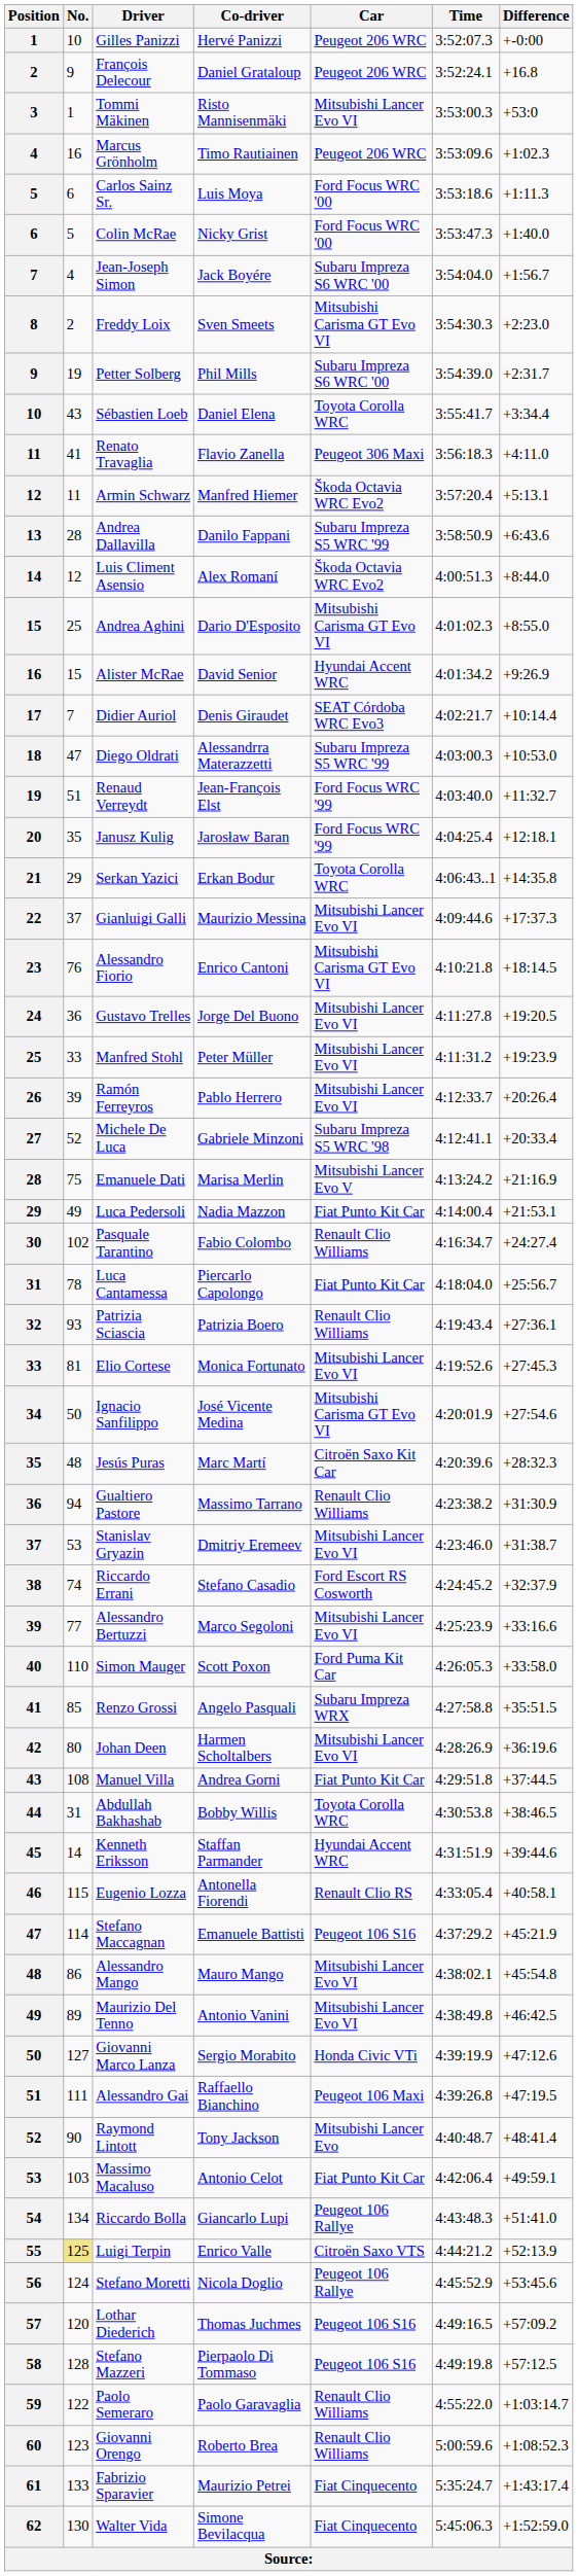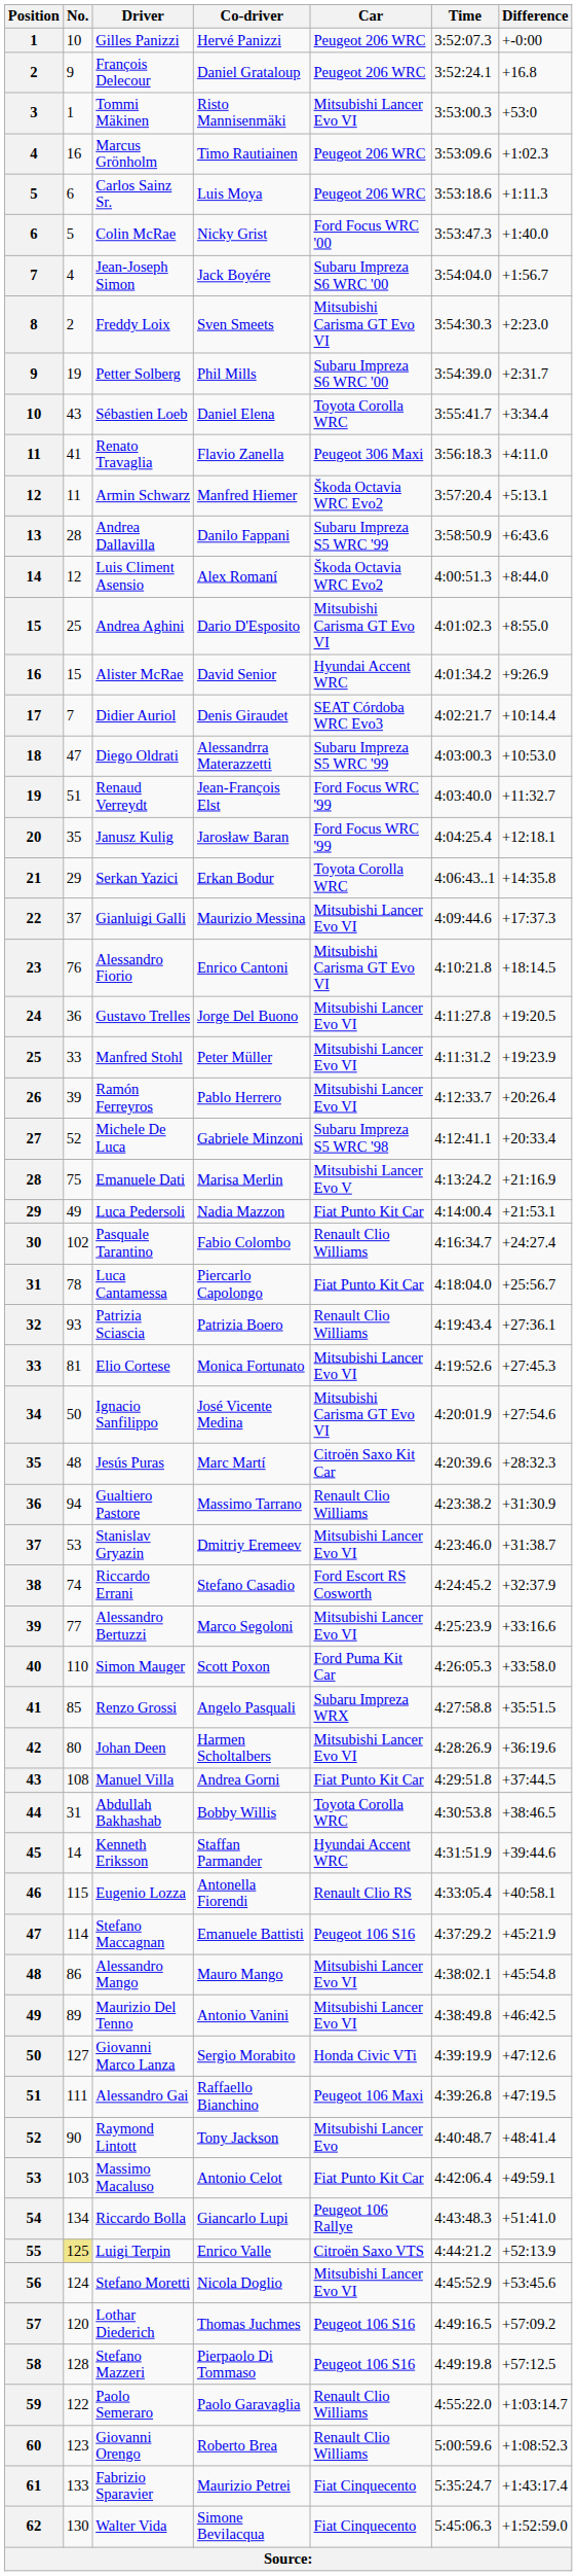 <table class="wikitable">
 <tr>
 <th>Position</th>
 <th>No.</th>
 <th>Driver</th>
 <th>Co-driver</th>
 <th>Car</th>
 <th>Time</th>
 <th>Difference</th>
 </tr>
 <tr>
 <th>1</th>
 <td>10</td>
 <td><a href='#'>Gilles Panizzi</a></td>
 <td><a href='#'>Hervé Panizzi</a></td>
 <td><a href='#'>Peugeot 206 WRC</a></td>
 <td>3:52:07.3</td>
 <td>+-0:00</td>
 </tr>
 <tr>
 <th>2</th>
 <td>9</td>
 <td><a href='#'>François Delecour</a></td>
 <td><a href='#'>Daniel Grataloup</a></td>
 <td><a href='#'>Peugeot 206 WRC</a></td>
 <td>3:52:24.1</td>
 <td>+16.8</td>
 </tr>
 <tr>
 <th>3</th>
 <td>1</td>
 <td><a href='#'>Tommi Mäkinen</a></td>
 <td><a href='#'>Risto Mannisenmäki</a></td>
 <td><a href='#'>Mitsubishi Lancer Evo VI</a></td>
 <td>3:53:00.3</td>
 <td>+53:0</td>
 </tr>
 <tr>
 <th>4</th>
 <td>16</td>
 <td><a href='#'>Marcus Grönholm</a></td>
 <td><a href='#'>Timo Rautiainen</a></td>
 <td><a href='#'>Peugeot 206 WRC</a></td>
 <td>3:53:09.6</td>
 <td>+1:02.3</td>
 </tr>
 <tr>
 <th>5</th>
 <td>6</td>
 <td><a href='#'>Carlos Sainz Sr.</a></td>
 <td><a href='#'>Luis Moya</a></td>
-<td><a href='#'>Ford Focus WRC '00</a></td>
+<td><a href='#'>Peugeot 206 WRC</a></td>
 <td>3:53:18.6</td>
 <td>+1:11.3</td>
 </tr>
 <tr>
 <th>6</th>
 <td>5</td>
 <td><a href='#'>Colin McRae</a></td>
 <td><a href='#'>Nicky Grist</a></td>
 <td><a href='#'>Ford Focus WRC '00</a></td>
 <td>3:53:47.3</td>
 <td>+1:40.0</td>
 </tr>
 <tr>
 <th>7</th>
 <td>4</td>
 <td><a href='#'>Jean-Joseph Simon</a></td>
 <td><a href='#'>Jack Boyére</a></td>
 <td><a href='#'>Subaru Impreza S6 WRC '00</a></td>
 <td>3:54:04.0</td>
 <td>+1:56.7</td>
 </tr>
 <tr>
 <th>8</th>
 <td>2</td>
 <td><a href='#'>Freddy Loix</a></td>
 <td><a href='#'>Sven Smeets</a></td>
 <td><a href='#'>Mitsubishi Carisma GT Evo VI</a></td>
 <td>3:54:30.3</td>
 <td>+2:23.0</td>
 </tr>
 <tr>
 <th>9</th>
 <td>19</td>
 <td><a href='#'>Petter Solberg</a></td>
 <td><a href='#'>Phil Mills</a></td>
 <td><a href='#'>Subaru Impreza S6 WRC '00</a></td>
 <td>3:54:39.0</td>
 <td>+2:31.7</td>
 </tr>
 <tr>
 <th>10</th>
 <td>43</td>
 <td><a href='#'>Sébastien Loeb</a></td>
 <td><a href='#'>Daniel Elena</a></td>
 <td><a href='#'>Toyota Corolla WRC</a></td>
 <td>3:55:41.7</td>
 <td>+3:34.4</td>
 </tr>
 <tr>
 <th>11</th>
 <td>41</td>
 <td><a href='#'>Renato Travaglia</a></td>
 <td><a href='#'>Flavio Zanella</a></td>
 <td><a href='#'>Peugeot 306 Maxi</a></td>
 <td>3:56:18.3</td>
 <td>+4:11.0</td>
 </tr>
 <tr>
 <th>12</th>
 <td>11</td>
 <td><a href='#'>Armin Schwarz</a></td>
 <td><a href='#'>Manfred Hiemer</a></td>
 <td><a href='#'>Škoda Octavia WRC Evo2</a></td>
 <td>3:57:20.4</td>
 <td>+5:13.1</td>
 </tr>
 <tr>
 <th>13</th>
 <td>28</td>
 <td><a href='#'>Andrea Dallavilla</a></td>
 <td><a href='#'>Danilo Fappani</a></td>
 <td><a href='#'>Subaru Impreza S5 WRC '99</a></td>
 <td>3:58:50.9</td>
 <td>+6:43.6</td>
 </tr>
 <tr>
 <th>14</th>
 <td>12</td>
 <td><a href='#'>Luis Climent Asensio</a></td>
 <td><a href='#'>Alex Romaní</a></td>
 <td><a href='#'>Škoda Octavia WRC Evo2</a></td>
 <td>4:00:51.3</td>
 <td>+8:44.0</td>
 </tr>
 <tr>
 <th>15</th>
 <td>25</td>
 <td><a href='#'>Andrea Aghini</a></td>
 <td><a href='#'>Dario D'Esposito</a></td>
 <td><a href='#'>Mitsubishi Carisma GT Evo VI</a></td>
 <td>4:01:02.3</td>
 <td>+8:55.0</td>
 </tr>
 <tr>
 <th>16</th>
 <td>15</td>
 <td><a href='#'>Alister McRae</a></td>
 <td><a href='#'>David Senior</a></td>
 <td><a href='#'>Hyundai Accent WRC</a></td>
 <td>4:01:34.2</td>
 <td>+9:26.9</td>
 </tr>
 <tr>
 <th>17</th>
 <td>7</td>
 <td><a href='#'>Didier Auriol</a></td>
 <td><a href='#'>Denis Giraudet</a></td>
 <td><a href='#'>SEAT Córdoba WRC Evo3</a></td>
 <td>4:02:21.7</td>
 <td>+10:14.4</td>
 </tr>
 <tr>
 <th>18</th>
 <td>47</td>
 <td><a href='#'>Diego Oldrati</a></td>
 <td><a href='#'>Alessandrra Materazzetti</a></td>
 <td><a href='#'>Subaru Impreza S5 WRC '99</a></td>
 <td>4:03:00.3</td>
 <td>+10:53.0</td>
 </tr>
 <tr>
 <th>19</th>
 <td>51</td>
 <td><a href='#'>Renaud Verreydt</a></td>
 <td><a href='#'>Jean-François Elst</a></td>
 <td><a href='#'>Ford Focus WRC '99</a></td>
 <td>4:03:40.0</td>
 <td>+11:32.7</td>
 </tr>
 <tr>
 <th>20</th>
 <td>35</td>
 <td><a href='#'>Janusz Kulig</a></td>
 <td><a href='#'>Jarosław Baran</a></td>
 <td><a href='#'>Ford Focus WRC '99</a></td>
 <td>4:04:25.4</td>
 <td>+12:18.1</td>
 </tr>
 <tr>
 <th>21</th>
 <td>29</td>
 <td><a href='#'>Serkan Yazici</a></td>
 <td><a href='#'>Erkan Bodur</a></td>
 <td><a href='#'>Toyota Corolla WRC</a></td>
 <td>4:06:43..1</td>
 <td>+14:35.8</td>
 </tr>
 <tr>
 <th>22</th>
 <td>37</td>
 <td><a href='#'>Gianluigi Galli</a></td>
 <td><a href='#'>Maurizio Messina</a></td>
 <td><a href='#'>Mitsubishi Lancer Evo VI</a></td>
 <td>4:09:44.6</td>
 <td>+17:37.3</td>
 </tr>
 <tr>
 <th>23</th>
 <td>76</td>
 <td><a href='#'>Alessandro Fiorio</a></td>
 <td><a href='#'>Enrico Cantoni</a></td>
 <td><a href='#'>Mitsubishi Carisma GT Evo VI</a></td>
 <td>4:10:21.8</td>
 <td>+18:14.5</td>
 </tr>
 <tr>
 <th>24</th>
 <td>36</td>
 <td><a href='#'>Gustavo Trelles</a></td>
 <td><a href='#'>Jorge Del Buono</a></td>
 <td><a href='#'>Mitsubishi Lancer Evo VI</a></td>
 <td>4:11:27.8</td>
 <td>+19:20.5</td>
 </tr>
 <tr>
 <th>25</th>
 <td>33</td>
 <td><a href='#'>Manfred Stohl</a></td>
 <td><a href='#'>Peter Müller</a></td>
 <td><a href='#'>Mitsubishi Lancer Evo VI</a></td>
 <td>4:11:31.2</td>
 <td>+19:23.9</td>
 </tr>
 <tr>
 <th>26</th>
 <td>39</td>
 <td><a href='#'>Ramón Ferreyros</a></td>
 <td><a href='#'>Pablo Herrero</a></td>
 <td><a href='#'>Mitsubishi Lancer Evo VI</a></td>
 <td>4:12:33.7</td>
 <td>+20:26.4</td>
 </tr>
 <tr>
 <th>27</th>
 <td>52</td>
 <td><a href='#'>Michele De Luca</a></td>
 <td><a href='#'>Gabriele Minzoni</a></td>
 <td><a href='#'>Subaru Impreza S5 WRC '98</a></td>
 <td>4:12:41.1</td>
 <td>+20:33.4</td>
 </tr>
 <tr>
 <th>28</th>
 <td>75</td>
 <td><a href='#'>Emanuele Dati</a></td>
 <td><a href='#'>Marisa Merlin</a></td>
 <td><a href='#'>Mitsubishi Lancer Evo V</a></td>
 <td>4:13:24.2</td>
 <td>+21:16.9</td>
 </tr>
 <tr>
 <th>29</th>
 <td>49</td>
 <td><a href='#'>Luca Pedersoli</a></td>
 <td><a href='#'>Nadia Mazzon</a></td>
 <td><a href='#'>Fiat Punto Kit Car</a></td>
 <td>4:14:00.4</td>
 <td>+21:53.1</td>
 </tr>
 <tr>
 <th>30</th>
 <td>102</td>
 <td><a href='#'>Pasquale Tarantino</a></td>
 <td><a href='#'>Fabio Colombo</a></td>
 <td><a href='#'>Renault Clio Williams</a></td>
 <td>4:16:34.7</td>
 <td>+24:27.4</td>
 </tr>
 <tr>
 <th>31</th>
 <td>78</td>
 <td><a href='#'>Luca Cantamessa</a></td>
 <td><a href='#'>Piercarlo Capolongo</a></td>
 <td><a href='#'>Fiat Punto Kit Car</a></td>
 <td>4:18:04.0</td>
 <td>+25:56.7</td>
 </tr>
 <tr>
 <th>32</th>
 <td>93</td>
 <td><a href='#'>Patrizia Sciascia</a></td>
 <td><a href='#'>Patrizia Boero</a></td>
 <td><a href='#'>Renault Clio Williams</a></td>
 <td>4:19:43.4</td>
 <td>+27:36.1</td>
 </tr>
 <tr>
 <th>33</th>
 <td>81</td>
 <td><a href='#'>Elio Cortese</a></td>
 <td><a href='#'>Monica Fortunato</a></td>
 <td><a href='#'>Mitsubishi Lancer Evo VI</a></td>
 <td>4:19:52.6</td>
 <td>+27:45.3</td>
 </tr>
 <tr>
 <th>34</th>
 <td>50</td>
 <td><a href='#'>Ignacio Sanfilippo</a></td>
 <td><a href='#'>José Vicente Medina</a></td>
 <td><a href='#'>Mitsubishi Carisma GT Evo VI</a></td>
 <td>4:20:01.9</td>
 <td>+27:54.6</td>
 </tr>
 <tr>
 <th>35</th>
 <td>48</td>
 <td><a href='#'>Jesús Puras</a></td>
 <td><a href='#'>Marc Martí</a></td>
 <td><a href='#'>Citroën Saxo Kit Car</a></td>
 <td>4:20:39.6</td>
 <td>+28:32.3</td>
 </tr>
 <tr>
 <th>36</th>
 <td>94</td>
 <td><a href='#'>Gualtiero Pastore</a></td>
 <td><a href='#'>Massimo Tarrano</a></td>
 <td><a href='#'>Renault Clio Williams</a></td>
 <td>4:23:38.2</td>
 <td>+31:30.9</td>
 </tr>
 <tr>
 <th>37</th>
 <td>53</td>
 <td><a href='#'>Stanislav Gryazin</a></td>
 <td><a href='#'>Dmitriy Eremeev</a></td>
 <td><a href='#'>Mitsubishi Lancer Evo VI</a></td>
 <td>4:23:46.0</td>
 <td>+31:38.7</td>
 </tr>
 <tr>
 <th>38</th>
 <td>74</td>
 <td><a href='#'>Riccardo Errani</a></td>
 <td><a href='#'>Stefano Casadio</a></td>
 <td><a href='#'>Ford Escort RS Cosworth</a></td>
 <td>4:24:45.2</td>
 <td>+32:37.9</td>
 </tr>
 <tr>
 <th>39</th>
 <td>77</td>
 <td><a href='#'>Alessandro Bertuzzi</a></td>
 <td><a href='#'>Marco Segoloni</a></td>
 <td><a href='#'>Mitsubishi Lancer Evo VI</a></td>
 <td>4:25:23.9</td>
 <td>+33:16.6</td>
 </tr>
 <tr>
 <th>40</th>
 <td>110</td>
 <td><a href='#'>Simon Mauger</a></td>
 <td><a href='#'>Scott Poxon</a></td>
 <td><a href='#'>Ford Puma Kit Car</a></td>
 <td>4:26:05.3</td>
 <td>+33:58.0</td>
 </tr>
 <tr>
 <th>41</th>
 <td>85</td>
 <td><a href='#'>Renzo Grossi</a></td>
 <td><a href='#'>Angelo Pasquali</a></td>
 <td><a href='#'>Subaru Impreza WRX</a></td>
 <td>4:27:58.8</td>
 <td>+35:51.5</td>
 </tr>
 <tr>
 <th>42</th>
 <td>80</td>
 <td><a href='#'>Johan Deen</a></td>
 <td><a href='#'>Harmen Scholtalbers</a></td>
 <td><a href='#'>Mitsubishi Lancer Evo VI</a></td>
 <td>4:28:26.9</td>
 <td>+36:19.6</td>
 </tr>
 <tr>
 <th>43</th>
 <td>108</td>
 <td><a href='#'>Manuel Villa</a></td>
 <td><a href='#'>Andrea Gorni</a></td>
 <td><a href='#'>Fiat Punto Kit Car</a></td>
 <td>4:29:51.8</td>
 <td>+37:44.5</td>
 </tr>
 <tr>
 <th>44</th>
 <td>31</td>
 <td><a href='#'>Abdullah Bakhashab</a></td>
 <td><a href='#'>Bobby Willis</a></td>
 <td><a href='#'>Toyota Corolla WRC</a></td>
 <td>4:30:53.8</td>
 <td>+38:46.5</td>
 </tr>
 <tr>
 <th>45</th>
 <td>14</td>
 <td><a href='#'>Kenneth Eriksson</a></td>
 <td><a href='#'>Staffan Parmander</a></td>
 <td><a href='#'>Hyundai Accent WRC</a></td>
 <td>4:31:51.9</td>
 <td>+39:44.6</td>
 </tr>
 <tr>
 <th>46</th>
 <td>115</td>
 <td><a href='#'>Eugenio Lozza</a></td>
 <td><a href='#'>Antonella Fiorendi</a></td>
 <td><a href='#'>Renault Clio RS</a></td>
 <td>4:33:05.4</td>
 <td>+40:58.1</td>
 </tr>
 <tr>
 <th>47</th>
 <td>114</td>
 <td><a href='#'>Stefano Maccagnan</a></td>
 <td><a href='#'>Emanuele Battisti</a></td>
 <td><a href='#'>Peugeot 106 S16</a></td>
 <td>4:37:29.2</td>
 <td>+45:21.9</td>
 </tr>
 <tr>
 <th>48</th>
 <td>86</td>
 <td><a href='#'>Alessandro Mango</a></td>
 <td><a href='#'>Mauro Mango</a></td>
 <td><a href='#'>Mitsubishi Lancer Evo VI</a></td>
 <td>4:38:02.1</td>
 <td>+45:54.8</td>
 </tr>
 <tr>
 <th>49</th>
 <td>89</td>
 <td><a href='#'>Maurizio Del Tenno</a></td>
 <td><a href='#'>Antonio Vanini</a></td>
 <td><a href='#'>Mitsubishi Lancer Evo VI</a></td>
 <td>4:38:49.8</td>
 <td>+46:42.5</td>
 </tr>
 <tr>
 <th>50</th>
 <td>127</td>
 <td><a href='#'>Giovanni Marco Lanza</a></td>
 <td><a href='#'>Sergio Morabito</a></td>
 <td><a href='#'>Honda Civic VTi</a></td>
 <td>4:39:19.9</td>
 <td>+47:12.6</td>
 </tr>
 <tr>
 <th>51</th>
 <td>111</td>
 <td><a href='#'>Alessandro Gai</a></td>
 <td><a href='#'>Raffaello Bianchino</a></td>
 <td><a href='#'>Peugeot 106 Maxi</a></td>
 <td>4:39:26.8</td>
 <td>+47:19.5</td>
 </tr>
 <tr>
 <th>52</th>
 <td>90</td>
 <td><a href='#'>Raymond Lintott</a></td>
 <td><a href='#'>Tony Jackson</a></td>
 <td><a href='#'>Mitsubishi Lancer Evo</a></td>
 <td>4:40:48.7</td>
 <td>+48:41.4</td>
 </tr>
 <tr>
 <th>53</th>
 <td>103</td>
 <td><a href='#'>Massimo Macaluso</a></td>
 <td><a href='#'>Antonio Celot</a></td>
 <td><a href='#'>Fiat Punto Kit Car</a></td>
 <td>4:42:06.4</td>
 <td>+49:59.1</td>
 </tr>
 <tr>
 <th>54</th>
 <td>134</td>
 <td><a href='#'>Riccardo Bolla</a></td>
 <td><a href='#'>Giancarlo Lupi</a></td>
 <td><a href='#'>Peugeot 106 Rallye</a></td>
 <td>4:43:48.3</td>
 <td>+51:41.0</td>
 </tr>
 <tr>
 <th>55</th>
 <td style="background: khaki;">125</td>
 <td><a href='#'>Luigi Terpin</a></td>
 <td><a href='#'>Enrico Valle</a></td>
 <td><a href='#'>Citroën Saxo VTS</a></td>
 <td>4:44:21.2</td>
 <td>+52:13.9</td>
 </tr>
 <tr>
 <th>56</th>
 <td>124</td>
 <td><a href='#'>Stefano Moretti</a></td>
 <td><a href='#'>Nicola Doglio</a></td>
-<td><a href='#'>Peugeot 106 Rallye</a></td>
+<td><a href='#'>Mitsubishi Lancer Evo VI</a></td>
 <td>4:45:52.9</td>
 <td>+53:45.6</td>
 </tr>
 <tr>
 <th>57</th>
 <td>120</td>
 <td><a href='#'>Lothar Diederich</a></td>
 <td><a href='#'>Thomas Juchmes</a></td>
 <td><a href='#'>Peugeot 106 S16</a></td>
 <td>4:49:16.5</td>
 <td>+57:09.2</td>
 </tr>
 <tr>
 <th>58</th>
 <td>128</td>
 <td><a href='#'>Stefano Mazzeri</a></td>
 <td><a href='#'>Pierpaolo Di Tommaso</a></td>
 <td><a href='#'>Peugeot 106 S16</a></td>
 <td>4:49:19.8</td>
 <td>+57:12.5</td>
 </tr>
 <tr>
 <th>59</th>
 <td>122</td>
 <td><a href='#'>Paolo Semeraro</a></td>
 <td><a href='#'>Paolo Garavaglia</a></td>
 <td><a href='#'>Renault Clio Williams</a></td>
 <td>4:55:22.0</td>
 <td>+1:03:14.7</td>
 </tr>
 <tr>
 <th>60</th>
 <td>123</td>
 <td><a href='#'>Giovanni Orengo</a></td>
 <td><a href='#'>Roberto Brea</a></td>
 <td><a href='#'>Renault Clio Williams</a></td>
 <td>5:00:59.6</td>
 <td>+1:08:52.3</td>
 </tr>
 <tr>
 <th>61</th>
 <td>133</td>
 <td><a href='#'>Fabrizio Sparavier</a></td>
 <td><a href='#'>Maurizio Petrei</a></td>
 <td><a href='#'>Fiat Cinquecento</a></td>
 <td>5:35:24.7</td>
 <td>+1:43:17.4</td>
 </tr>
 <tr>
 <th>62</th>
 <td>130</td>
 <td><a href='#'>Walter Vida</a></td>
 <td><a href='#'>Simone Bevilacqua</a></td>
 <td><a href='#'>Fiat Cinquecento</a></td>
 <td>5:45:06.3</td>
 <td>+1:52:59.0</td>
 </tr>
 <tr>
 <th colspan="7">Source:</th>
 </tr>
 </table>
